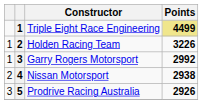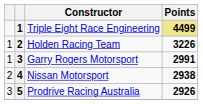 <table class="wikitable" style="font-size: 95%;">
 <tr>
 <th></th>
 <th></th>
 <th>Constructor</th>
 <th>Points</th>
 </tr>
 <tr>
 <td align="left"></td>
 <th>1</th>
 <td><a href='#'>Triple Eight Race Engineering</a></td>
 <td align="right" style="background: khaki;"><strong>4499</strong></td>
 </tr>
 <tr>
 <td align="left"> 1</td>
 <th>2</th>
 <td><a href='#'>Holden Racing Team</a></td>
 <td align="right"><strong>3226</strong></td>
 </tr>
 <tr>
 <td align="left"> 1</td>
 <th>3</th>
 <td><a href='#'>Garry Rogers Motorsport</a></td>
-<td align="right"><strong>2992</strong></td>
+<td align="right"><strong>2991</strong></td>
 </tr>
 <tr>
 <td align="left"> 2</td>
 <th>4</th>
 <td><a href='#'>Nissan Motorsport</a></td>
 <td align="right"><strong>2938</strong></td>
 </tr>
 <tr>
 <td align="left"> 3</td>
 <th>5</th>
 <td><a href='#'>Prodrive Racing Australia</a></td>
 <td align="right"><strong>2926</strong></td>
 </tr>
 <tr>
 </tr>
 </table>
